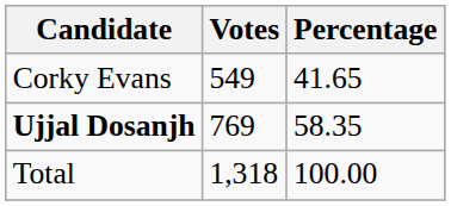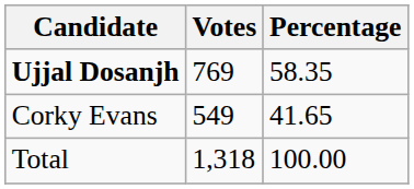 <table class="wikitable">
 <tr>
 <th>Candidate</th>
 <th>Votes</th>
 <th>Percentage</th>
 </tr>
 <tr>
+<td><strong>Ujjal Dosanjh</strong></td>
+<td>769</td>
+<td>58.35</td>
+</tr>
+<tr>
 <td>Corky Evans</td>
 <td>549</td>
 <td>41.65</td>
-</tr>
-<tr>
-<td><strong>Ujjal Dosanjh</strong></td>
-<td>769</td>
-<td>58.35</td>
 </tr>
 <tr>
 <td>Total</td>
 <td>1,318</td>
 <td>100.00</td>
 </tr>
 </table>
